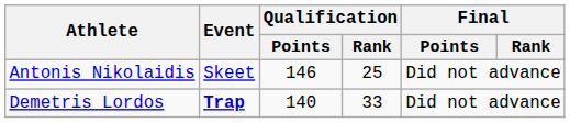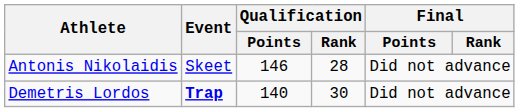 <table class="wikitable" style="font-size:90%">
 <tr>
 <th rowspan="2">Athlete</th>
 <th rowspan="2">Event</th>
 <th colspan=2>Qualification</th>
 <th colspan=2>Final</th>
 </tr>
 <tr style="font-size:95%">
 <th>Points</th>
 <th>Rank</th>
 <th>Points</th>
 <th>Rank</th>
 </tr>
 <tr align=center>
 <td align=left><a href='#'>Antonis Nikolaidis</a></td>
 <td align=left><a href='#'>Skeet</a></td>
 <td>146</td>
-<td>25</td>
+<td>28</td>
 <td colspan=2>Did not advance</td>
 </tr>
 <tr align=center>
 <td align=left><a href='#'>Demetris Lordos</a></td>
 <td align=left><strong><a href='#'>Trap</a></strong></td>
 <td>140</td>
-<td>33</td>
+<td>30</td>
 <td colspan=2>Did not advance</td>
 </tr>
 </table>
